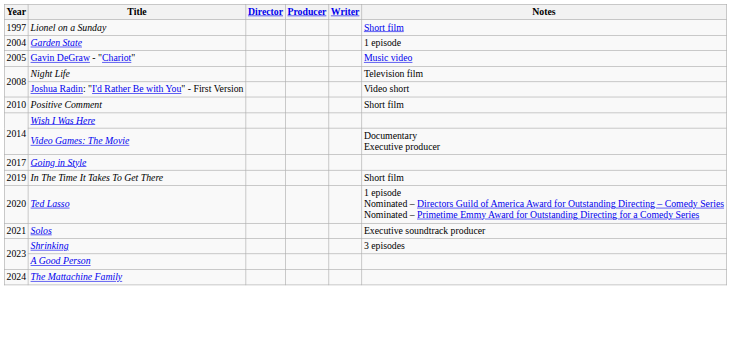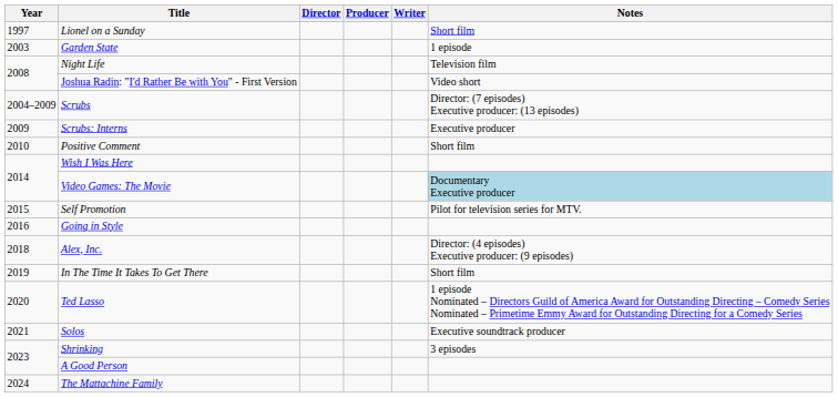 <table class="wikitable sortable">
 <tr>
 <th>Year</th>
 <th>Title</th>
 <th><a href='#'>Director</a></th>
 <th><a href='#'>Producer</a></th>
 <th><a href='#'>Writer</a></th>
 <th>Notes</th>
 </tr>
 <tr>
 <td>1997</td>
 <td><em>Lionel on a Sunday</em></td>
 <td></td>
 <td></td>
 <td></td>
 <td><a href='#'>Short film</a></td>
 </tr>
 <tr>
-<td>2004</td>
+<td>2003</td>
 <td><em><a href='#'>Garden State</a></em></td>
 <td></td>
 <td></td>
 <td></td>
 <td>1 episode</td>
-</tr>
-<tr>
-<td>2005</td>
-<td><a href='#'>Gavin DeGraw</a> - "<a href='#'>Chariot</a>"</td>
-<td></td>
-<td></td>
-<td></td>
-<td><a href='#'>Music video</a></td>
 </tr>
 <tr>
 <td rowspan="2">2008</td>
 <td><em>Night Life</em></td>
 <td></td>
 <td></td>
 <td></td>
 <td>Television film</td>
 </tr>
 <tr>
 <td><a href='#'>Joshua Radin</a>: "<a href='#'>I'd Rather Be with You</a>" - First Version</td>
 <td></td>
 <td></td>
 <td></td>
 <td>Video short</td>
+</tr>
+<tr>
+<td>2004–2009</td>
+<td><em><a href='#'>Scrubs</a></em></td>
+<td></td>
+<td></td>
+<td></td>
+<td>Director: (7 episodes)<br>Executive producer: (13 episodes)</td>
+</tr>
+<tr>
+<td>2009</td>
+<td><em><a href='#'>Scrubs: Interns</a></em></td>
+<td></td>
+<td></td>
+<td></td>
+<td>Executive producer</td>
 </tr>
 <tr>
 <td>2010</td>
 <td><em>Positive Comment</em></td>
 <td></td>
 <td></td>
 <td></td>
 <td>Short film</td>
 </tr>
 <tr>
 <td rowspan="2">2014</td>
 <td><em><a href='#'>Wish I Was Here</a></em></td>
 <td></td>
 <td></td>
 <td></td>
 <td></td>
 </tr>
 <tr>
 <td><em><a href='#'>Video Games: The Movie</a></em></td>
 <td></td>
 <td></td>
 <td></td>
-<td>Documentary<br>Executive producer</td>
+<td style="background: lightblue;">Documentary<br>Executive producer</td>
 </tr>
 <tr>
-<td>2017</td>
+<td>2015</td>
+<td><em>Self Promotion</em></td>
+<td></td>
+<td></td>
+<td></td>
+<td>Pilot for television series for MTV.</td>
+</tr>
+<tr>
+<td>2016</td>
 <td><em><a href='#'>Going in Style</a></em></td>
 <td></td>
 <td></td>
 <td></td>
 <td></td>
+</tr>
+<tr>
+<td>2018</td>
+<td><em><a href='#'>Alex, Inc.</a></em></td>
+<td></td>
+<td></td>
+<td></td>
+<td>Director: (4 episodes)<br>Executive producer: (9 episodes)</td>
 </tr>
 <tr>
 <td>2019</td>
 <td><em>In The Time It Takes To Get There</em></td>
 <td></td>
 <td></td>
 <td></td>
 <td>Short film</td>
 </tr>
 <tr>
 <td>2020</td>
 <td><em><a href='#'>Ted Lasso</a></em></td>
 <td></td>
 <td></td>
 <td></td>
 <td>1 episode<br>Nominated – <a href='#'>Directors Guild of America Award for Outstanding Directing – Comedy Series</a><br>Nominated – <a href='#'>Primetime Emmy Award for Outstanding Directing for a Comedy Series</a></td>
 </tr>
 <tr>
 <td>2021</td>
 <td><em><a href='#'>Solos</a></em></td>
 <td></td>
 <td></td>
 <td></td>
 <td>Executive soundtrack producer</td>
 </tr>
 <tr>
 <td rowspan="2">2023</td>
 <td><em><a href='#'>Shrinking</a></em></td>
 <td></td>
 <td></td>
 <td></td>
 <td>3 episodes</td>
 </tr>
 <tr>
 <td><em><a href='#'>A Good Person</a></em></td>
 <td></td>
 <td></td>
 <td></td>
 <td></td>
 </tr>
 <tr>
 <td>2024</td>
 <td><em><a href='#'>The Mattachine Family</a></em></td>
 <td></td>
 <td></td>
 <td></td>
 <td></td>
 </tr>
 </table>
